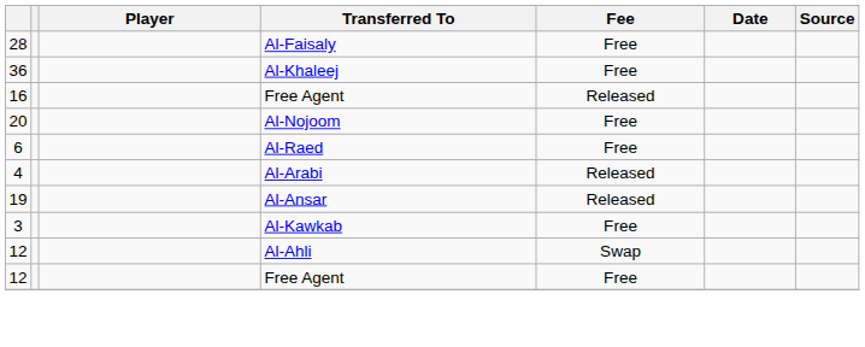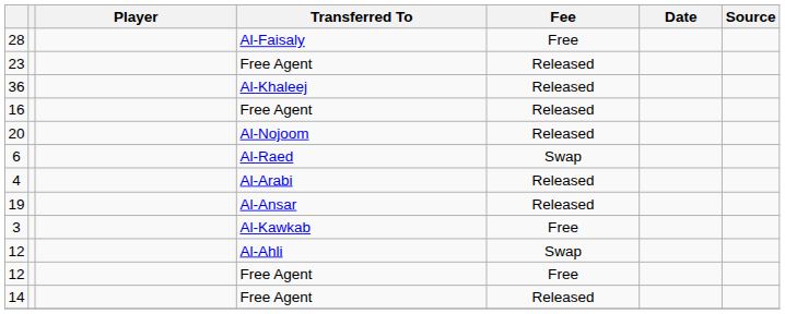 <table class="wikitable plainrowheaders sortable" style="font-size:95%">
 <tr>
 <th></th>
 <th></th>
 <th scope=col style="width:200px;"><strong>Player</strong></th>
 <th scope=col style="width:250px;"><strong>Transferred To</strong></th>
 <th scope=col style="width:150px;"><strong>Fee</strong></th>
 <th scope=col style="width:78px;"><strong>Date</strong></th>
 <th><strong>Source</strong></th>
 </tr>
 <tr>
 <td align=center>28</td>
 <td align=center></td>
 <td></td>
 <td> <a href='#'>Al-Faisaly</a></td>
 <td align=center>Free</td>
 <td align=center></td>
 <td align=center></td>
 </tr>
 <tr>
+<td align=center>23</td>
+<td align=center></td>
+<td></td>
+<td>Free Agent</td>
+<td align=center>Released</td>
+<td align=center></td>
+<td align=center></td>
+</tr>
+<tr>
 <td align=center>36</td>
 <td align=center></td>
 <td></td>
 <td> <a href='#'>Al-Khaleej</a></td>
-<td align=center>Free</td>
+<td align=center>Released</td>
 <td align=center></td>
 <td align=center></td>
 </tr>
 <tr>
 <td align=center>16</td>
 <td align=center></td>
 <td></td>
 <td>Free Agent</td>
 <td align=center>Released</td>
 <td align=center></td>
 <td align=center></td>
 </tr>
 <tr>
 <td align=center>20</td>
 <td align=center></td>
 <td></td>
 <td> <a href='#'>Al-Nojoom</a></td>
-<td align=center>Free</td>
+<td align=center>Released</td>
 <td align=center></td>
 <td align=center></td>
 </tr>
 <tr>
 <td align=center>6</td>
 <td align=center></td>
 <td></td>
 <td> <a href='#'>Al-Raed</a></td>
-<td align=center>Free</td>
+<td align=center>Swap</td>
 <td align=center></td>
 <td align=center></td>
 </tr>
 <tr>
 <td align=center>4</td>
 <td align=center></td>
 <td></td>
 <td> <a href='#'>Al-Arabi</a></td>
 <td align=center>Released</td>
 <td align=center></td>
 <td align=center></td>
 </tr>
 <tr>
 <td align=center>19</td>
 <td align=center></td>
 <td></td>
 <td> <a href='#'>Al-Ansar</a></td>
 <td align=center>Released</td>
 <td align=center></td>
 <td align=center></td>
 </tr>
 <tr>
 <td align=center>3</td>
 <td align=center></td>
 <td></td>
 <td> <a href='#'>Al-Kawkab</a></td>
 <td align=center>Free</td>
 <td align=center></td>
 <td align=center></td>
 </tr>
 <tr>
 <td align=center>12</td>
 <td align=center></td>
 <td></td>
 <td> <a href='#'>Al-Ahli</a></td>
 <td align=center>Swap</td>
 <td align=center></td>
 <td align=center></td>
 </tr>
 <tr>
 <td align=center>12</td>
 <td align=center></td>
 <td></td>
 <td>Free Agent</td>
 <td align=center>Free</td>
 <td align=center></td>
 <td align=center></td>
 </tr>
 <tr>
+<td align=center>14</td>
+<td align=center></td>
+<td></td>
+<td>Free Agent</td>
+<td align=center>Released</td>
+<td align=center></td>
+<td align=center></td>
+</tr>
+<tr>
 </tr>
 </table>
